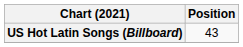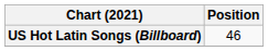 <table class="wikitable sortable plainrowheaders" style="text-align:center">
 <tr>
 <th scope="col">Chart (2021)</th>
 <th scope="col">Position</th>
 </tr>
 <tr>
 <th scope="row">US Hot Latin Songs (<em>Billboard</em>)</th>
-<td>43</td>
+<td>46</td>
 </tr>
 <tr>
 </tr>
 </table>
